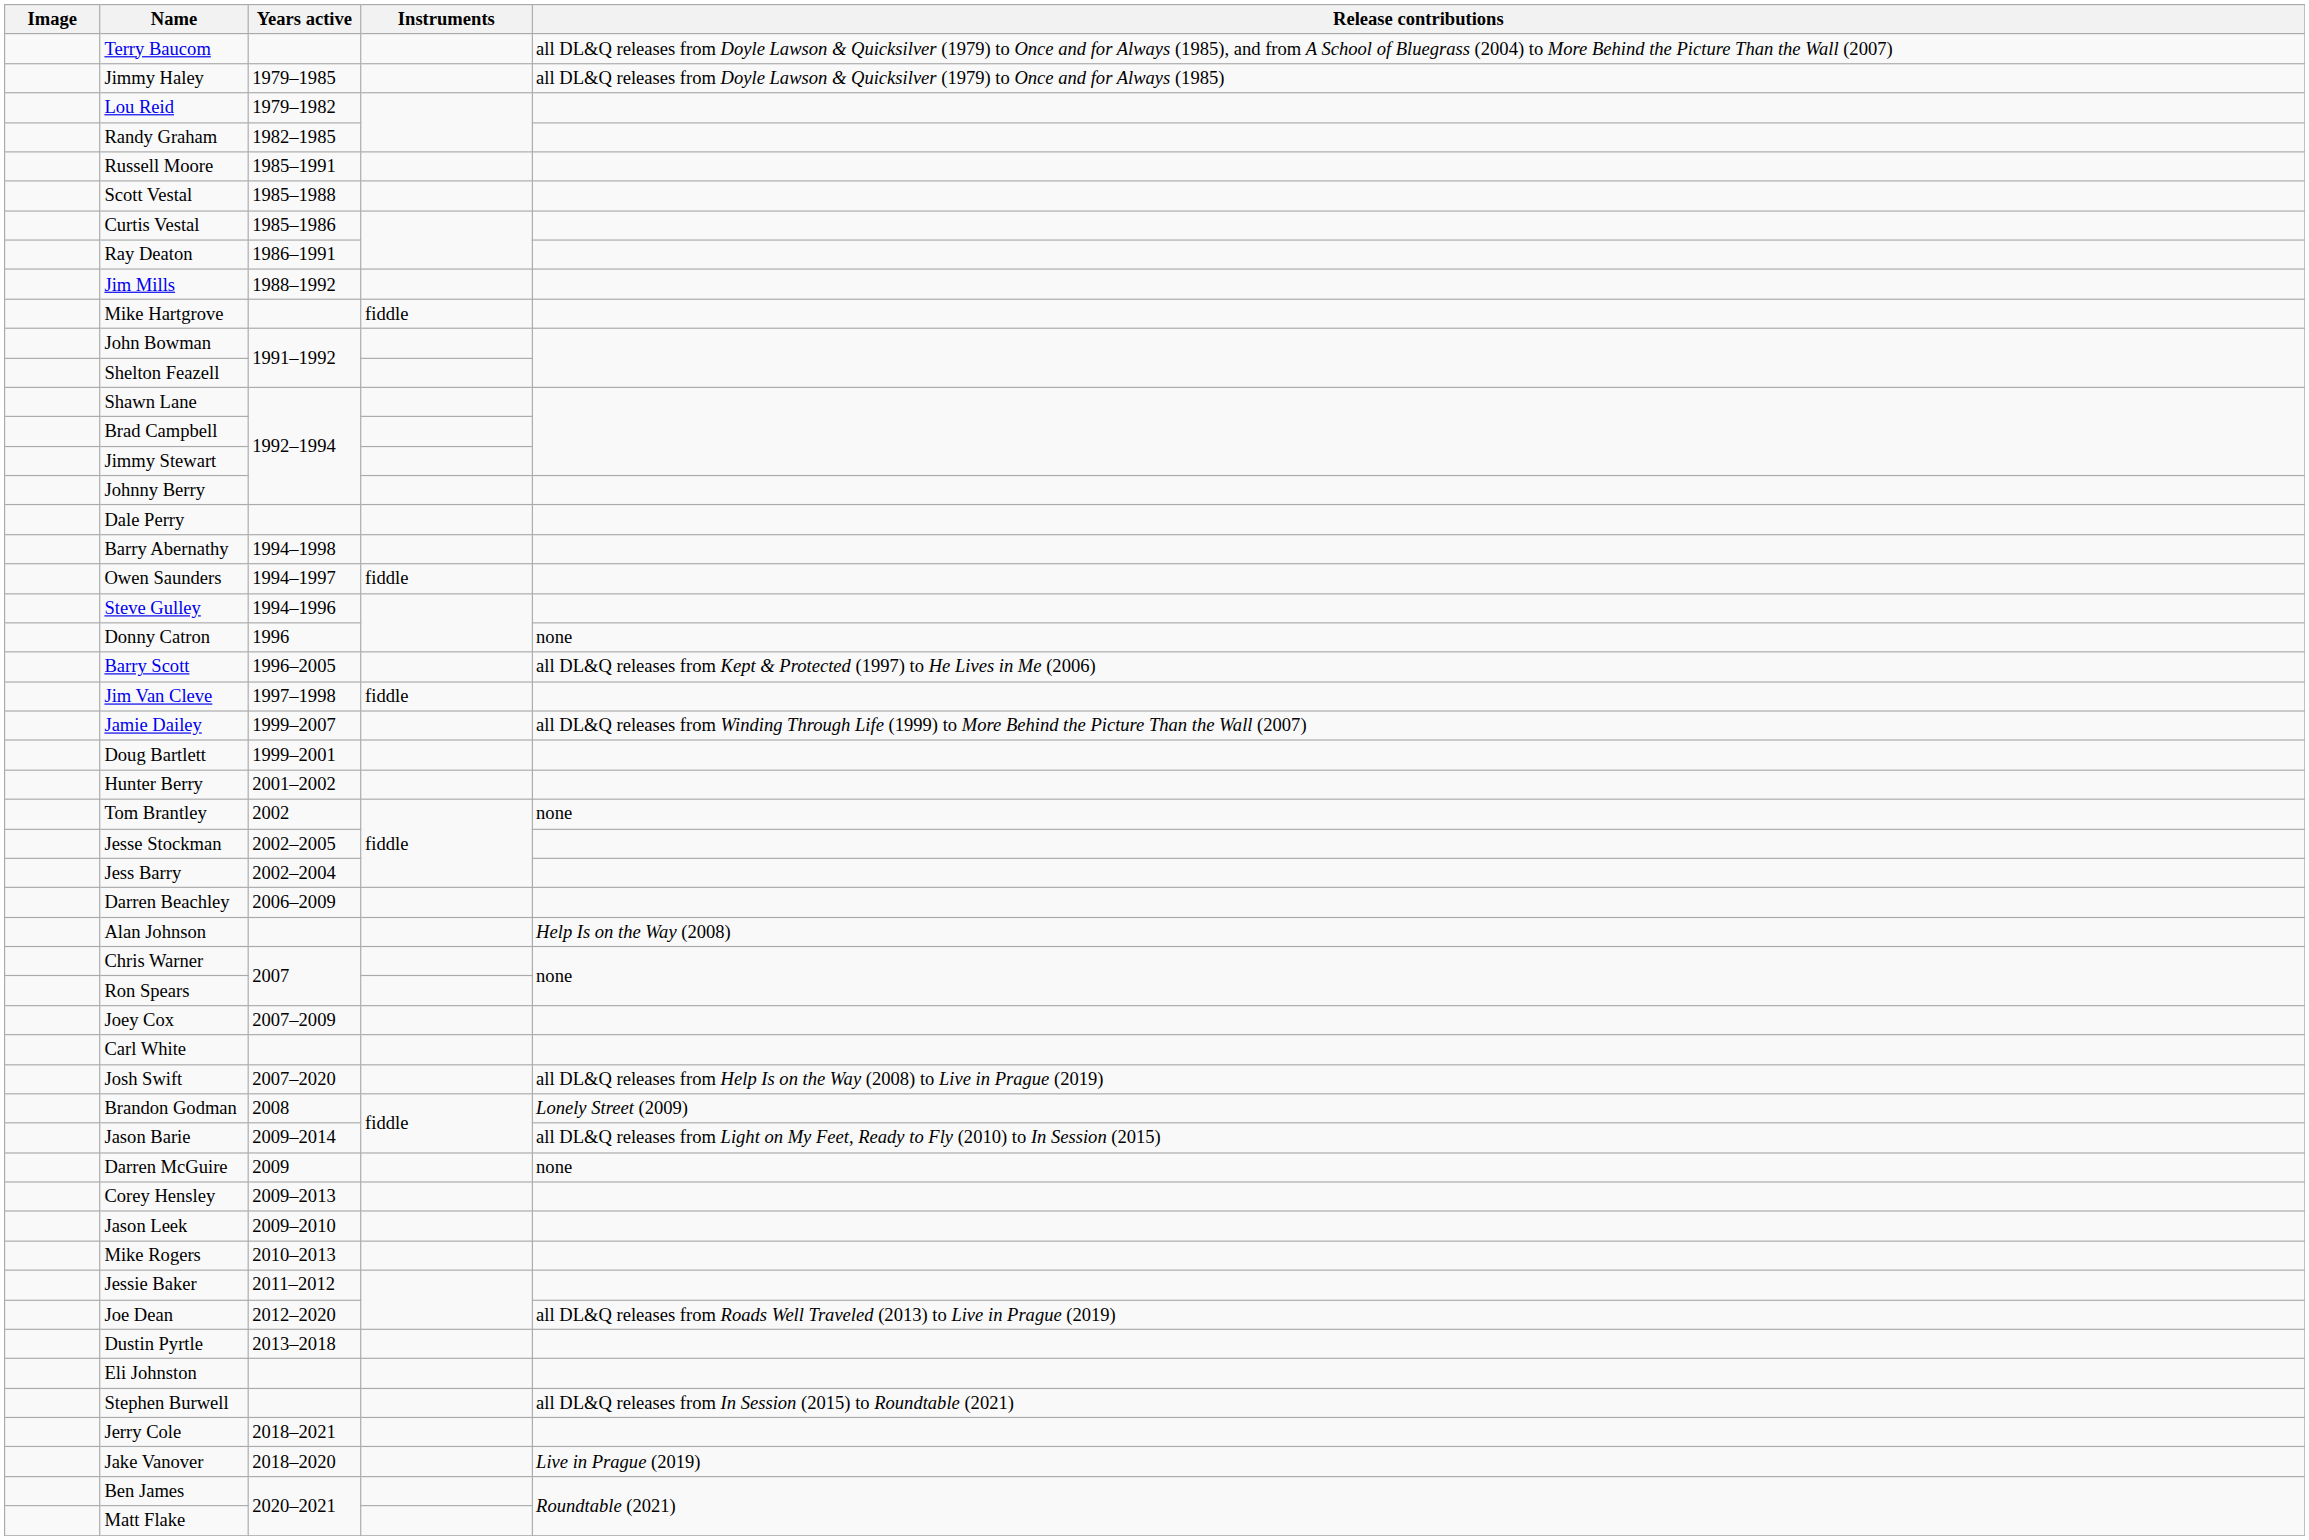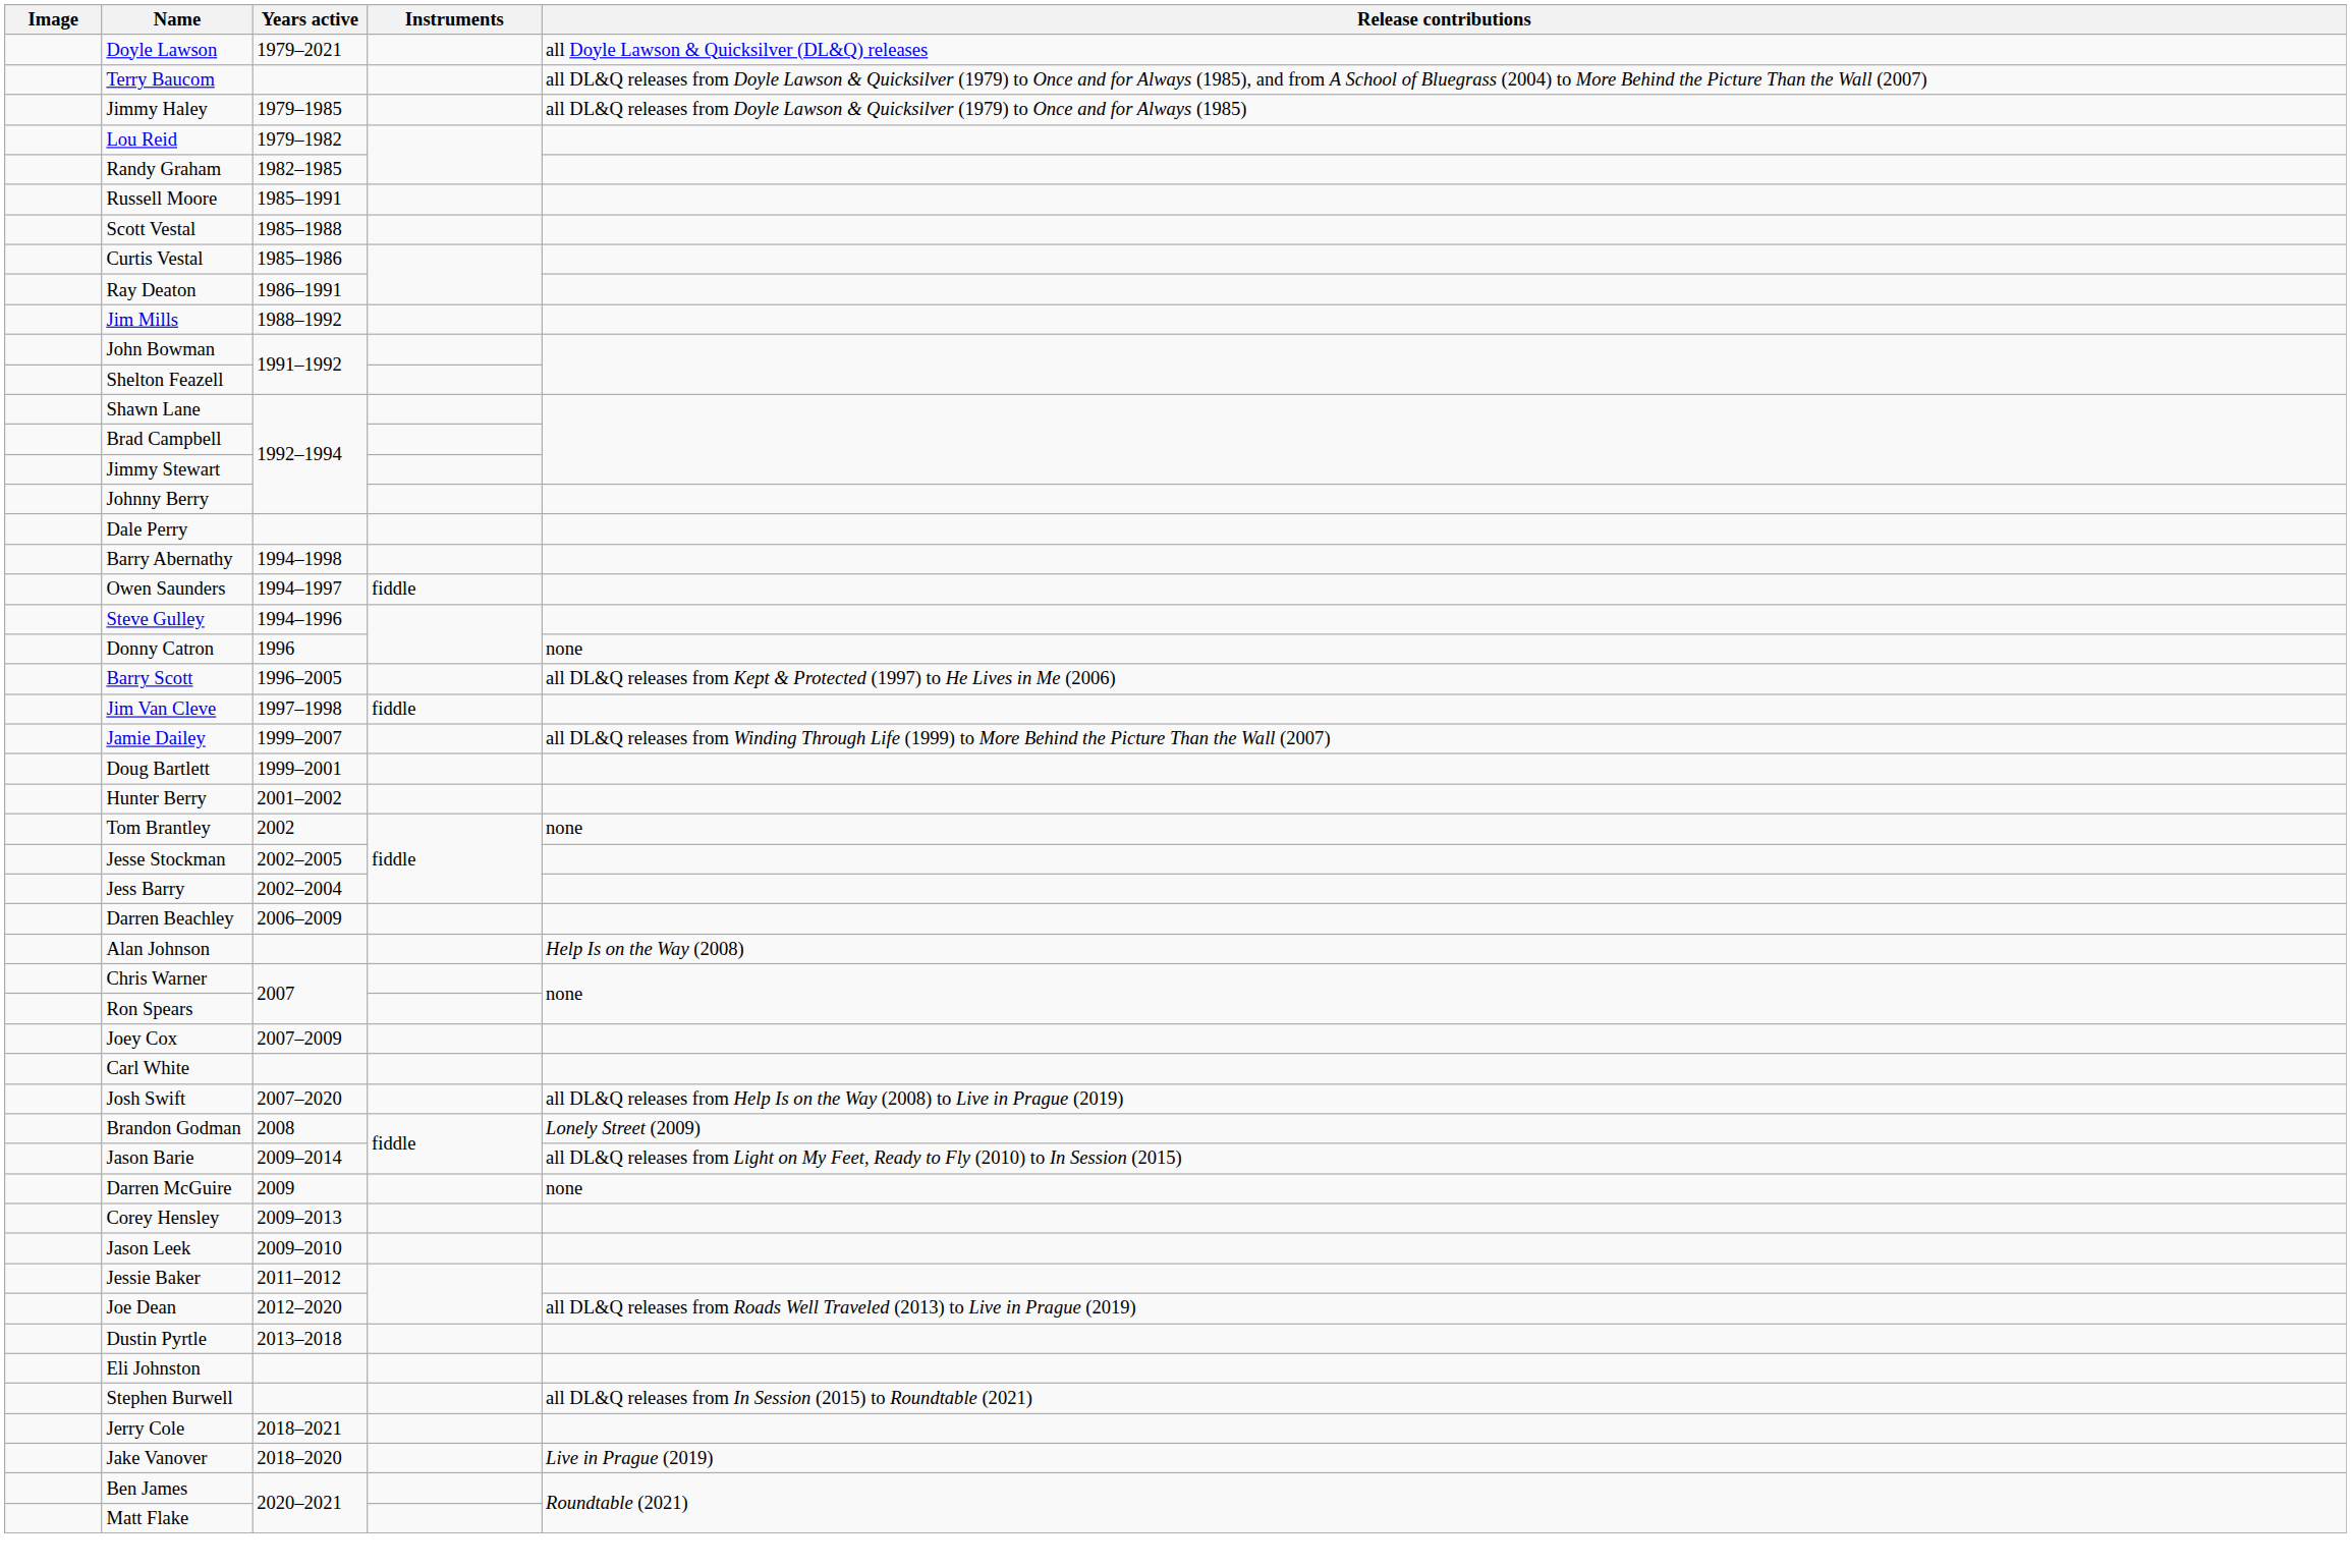 <table class="wikitable" width="100%">
 <tr>
 <th width="75">Image</th>
 <th width="120">Name</th>
 <th width="90">Years active</th>
 <th width="140">Instruments</th>
 <th>Release contributions</th>
+</tr>
+<tr>
+<td></td>
+<td><a href='#'>Doyle Lawson</a></td>
+<td>1979–2021</td>
+<td></td>
+<td>all <a href='#'>Doyle Lawson & Quicksilver (DL&Q) releases</a></td>
 </tr>
 <tr>
 <td></td>
 <td><a href='#'>Terry Baucom</a></td>
 <td></td>
 <td></td>
 <td>all DL&Q releases from <em>Doyle Lawson & Quicksilver</em> (1979) to <em>Once and for Always</em> (1985), and from <em>A School of Bluegrass</em> (2004) to <em>More Behind the Picture Than the Wall</em> (2007)</td>
 </tr>
 <tr>
 <td></td>
 <td>Jimmy Haley</td>
 <td>1979–1985</td>
 <td></td>
 <td>all DL&Q releases from <em>Doyle Lawson & Quicksilver</em> (1979) to <em>Once and for Always</em> (1985)</td>
 </tr>
 <tr>
 <td></td>
 <td><a href='#'>Lou Reid</a></td>
 <td>1979–1982</td>
 <td rowspan="2"></td>
 <td></td>
 </tr>
 <tr>
 <td></td>
 <td>Randy Graham</td>
 <td>1982–1985</td>
 <td></td>
 </tr>
 <tr>
 <td></td>
 <td>Russell Moore</td>
 <td>1985–1991</td>
 <td></td>
 <td></td>
 </tr>
 <tr>
 <td></td>
 <td>Scott Vestal</td>
 <td>1985–1988</td>
 <td></td>
 <td></td>
 </tr>
 <tr>
 <td></td>
 <td>Curtis Vestal</td>
 <td>1985–1986</td>
 <td rowspan="2"></td>
 <td></td>
 </tr>
 <tr>
 <td></td>
 <td>Ray Deaton</td>
 <td>1986–1991 </td>
 <td></td>
 </tr>
 <tr>
 <td></td>
 <td><a href='#'>Jim Mills</a></td>
 <td>1988–1992 </td>
 <td></td>
-<td></td>
-</tr>
-<tr>
-<td></td>
-<td>Mike Hartgrove</td>
-<td></td>
-<td>fiddle</td>
 <td></td>
 </tr>
 <tr>
 <td></td>
 <td>John Bowman</td>
 <td rowspan="2">1991–1992</td>
 <td></td>
 <td rowspan="2"></td>
 </tr>
 <tr>
 <td></td>
 <td>Shelton Feazell</td>
 <td></td>
 </tr>
 <tr>
 <td></td>
 <td>Shawn Lane</td>
 <td rowspan="4">1992–1994</td>
 <td></td>
 <td rowspan="3"></td>
 </tr>
 <tr>
 <td></td>
 <td>Brad Campbell</td>
 <td></td>
 </tr>
 <tr>
 <td></td>
 <td>Jimmy Stewart</td>
 <td></td>
 </tr>
 <tr>
 <td></td>
 <td>Johnny Berry</td>
 <td></td>
 <td></td>
 </tr>
 <tr>
 <td></td>
 <td>Dale Perry</td>
 <td></td>
 <td></td>
 <td></td>
 </tr>
 <tr>
 <td></td>
 <td>Barry Abernathy</td>
 <td>1994–1998</td>
 <td></td>
 <td></td>
 </tr>
 <tr>
 <td></td>
 <td>Owen Saunders</td>
 <td>1994–1997</td>
 <td>fiddle</td>
 <td></td>
 </tr>
 <tr>
 <td></td>
 <td><a href='#'>Steve Gulley</a></td>
 <td>1994–1996 </td>
 <td rowspan="2"></td>
 <td></td>
 </tr>
 <tr>
 <td></td>
 <td>Donny Catron</td>
 <td>1996<br></td>
 <td>none</td>
 </tr>
 <tr>
 <td></td>
 <td><a href='#'>Barry Scott</a></td>
 <td>1996–2005</td>
 <td></td>
 <td>all DL&Q releases from <em>Kept & Protected</em> (1997) to <em>He Lives in Me</em> (2006)</td>
 </tr>
 <tr>
 <td></td>
 <td><a href='#'>Jim Van Cleve</a></td>
 <td>1997–1998</td>
 <td>fiddle</td>
 <td></td>
 </tr>
 <tr>
 <td></td>
 <td><a href='#'>Jamie Dailey</a></td>
 <td>1999–2007</td>
 <td></td>
 <td>all DL&Q releases from <em>Winding Through Life</em> (1999) to <em>More Behind the Picture Than the Wall</em> (2007)</td>
 </tr>
 <tr>
 <td></td>
 <td>Doug Bartlett</td>
 <td>1999–2001</td>
 <td></td>
 <td></td>
 </tr>
 <tr>
 <td></td>
 <td>Hunter Berry</td>
 <td>2001–2002</td>
 <td></td>
 <td></td>
 </tr>
 <tr>
 <td></td>
 <td>Tom Brantley</td>
 <td>2002</td>
 <td rowspan="3">fiddle</td>
 <td>none</td>
 </tr>
 <tr>
 <td></td>
 <td>Jesse Stockman</td>
 <td>2002–2005</td>
 <td></td>
 </tr>
 <tr>
 <td></td>
 <td>Jess Barry</td>
 <td>2002–2004</td>
 <td></td>
 </tr>
 <tr>
 <td></td>
 <td>Darren Beachley</td>
 <td>2006–2009</td>
 <td></td>
 <td></td>
 </tr>
 <tr>
 <td></td>
 <td>Alan Johnson</td>
 <td></td>
 <td></td>
 <td><em>Help Is on the Way</em> (2008)</td>
 </tr>
 <tr>
 <td></td>
 <td>Chris Warner</td>
 <td rowspan="2">2007</td>
 <td></td>
 <td rowspan="2">none</td>
 </tr>
 <tr>
 <td></td>
 <td>Ron Spears</td>
 <td></td>
 </tr>
 <tr>
 <td></td>
 <td>Joey Cox</td>
 <td>2007–2009</td>
 <td></td>
 <td></td>
 </tr>
 <tr>
 <td></td>
 <td>Carl White</td>
 <td></td>
 <td></td>
 <td></td>
 </tr>
 <tr>
 <td></td>
 <td>Josh Swift</td>
 <td>2007–2020</td>
 <td></td>
 <td>all DL&Q releases from <em>Help Is on the Way</em> (2008) to <em>Live in Prague</em> (2019)</td>
 </tr>
 <tr>
 <td></td>
 <td>Brandon Godman</td>
 <td>2008</td>
 <td rowspan="2">fiddle</td>
 <td><em>Lonely Street</em> (2009)</td>
 </tr>
 <tr>
 <td></td>
 <td>Jason Barie</td>
 <td>2009–2014</td>
 <td>all DL&Q releases from <em>Light on My Feet, Ready to Fly</em> (2010) to <em>In Session</em> (2015)</td>
 </tr>
 <tr>
 <td></td>
 <td>Darren McGuire</td>
 <td>2009</td>
 <td></td>
 <td>none</td>
 </tr>
 <tr>
 <td></td>
 <td>Corey Hensley</td>
 <td>2009–2013</td>
 <td></td>
 <td></td>
 </tr>
 <tr>
 <td></td>
 <td>Jason Leek</td>
 <td>2009–2010</td>
 <td></td>
 <td></td>
 </tr>
 <tr>
 <td></td>
-<td>Mike Rogers</td>
-<td>2010–2013</td>
-<td></td>
-<td></td>
-</tr>
-<tr>
-<td></td>
 <td>Jessie Baker</td>
 <td>2011–2012</td>
 <td rowspan="2"></td>
 <td></td>
 </tr>
 <tr>
 <td></td>
 <td>Joe Dean</td>
 <td>2012–2020</td>
 <td>all DL&Q releases from <em>Roads Well Traveled</em> (2013) to <em>Live in Prague</em> (2019)</td>
 </tr>
 <tr>
 <td></td>
 <td>Dustin Pyrtle</td>
 <td>2013–2018</td>
 <td></td>
 <td></td>
 </tr>
 <tr>
 <td></td>
 <td>Eli Johnston</td>
 <td></td>
 <td></td>
 <td></td>
 </tr>
 <tr>
 <td></td>
 <td>Stephen Burwell</td>
 <td></td>
 <td></td>
 <td>all DL&Q releases from <em>In Session</em> (2015) to <em>Roundtable</em> (2021)</td>
 </tr>
 <tr>
 <td></td>
 <td>Jerry Cole</td>
 <td>2018–2021</td>
 <td></td>
 <td></td>
 </tr>
 <tr>
 <td></td>
 <td>Jake Vanover</td>
 <td>2018–2020</td>
 <td></td>
 <td><em>Live in Prague</em> (2019)</td>
 </tr>
 <tr>
 <td></td>
 <td>Ben James</td>
 <td rowspan="2">2020–2021</td>
 <td></td>
 <td rowspan="2"><em>Roundtable</em> (2021)</td>
 </tr>
 <tr>
 <td></td>
 <td>Matt Flake</td>
 <td></td>
 </tr>
 </table>
